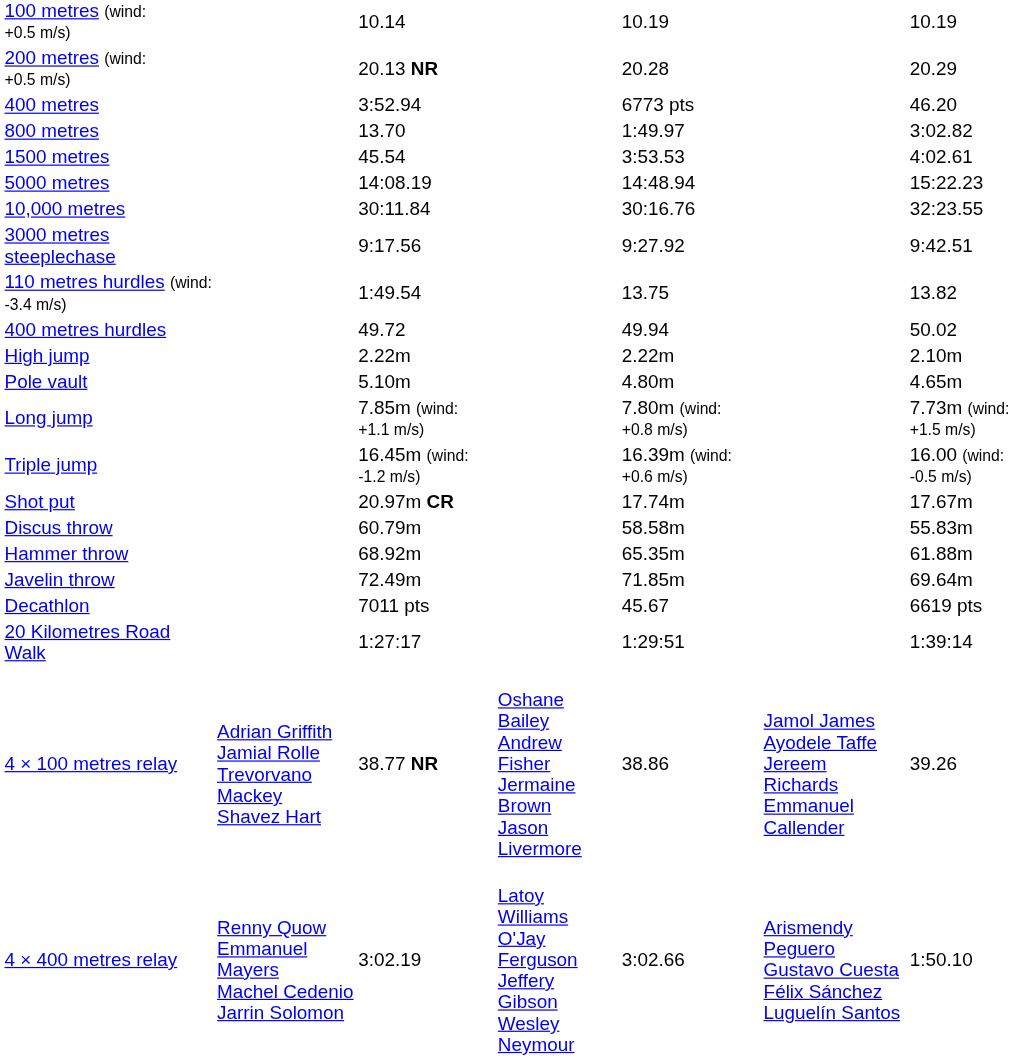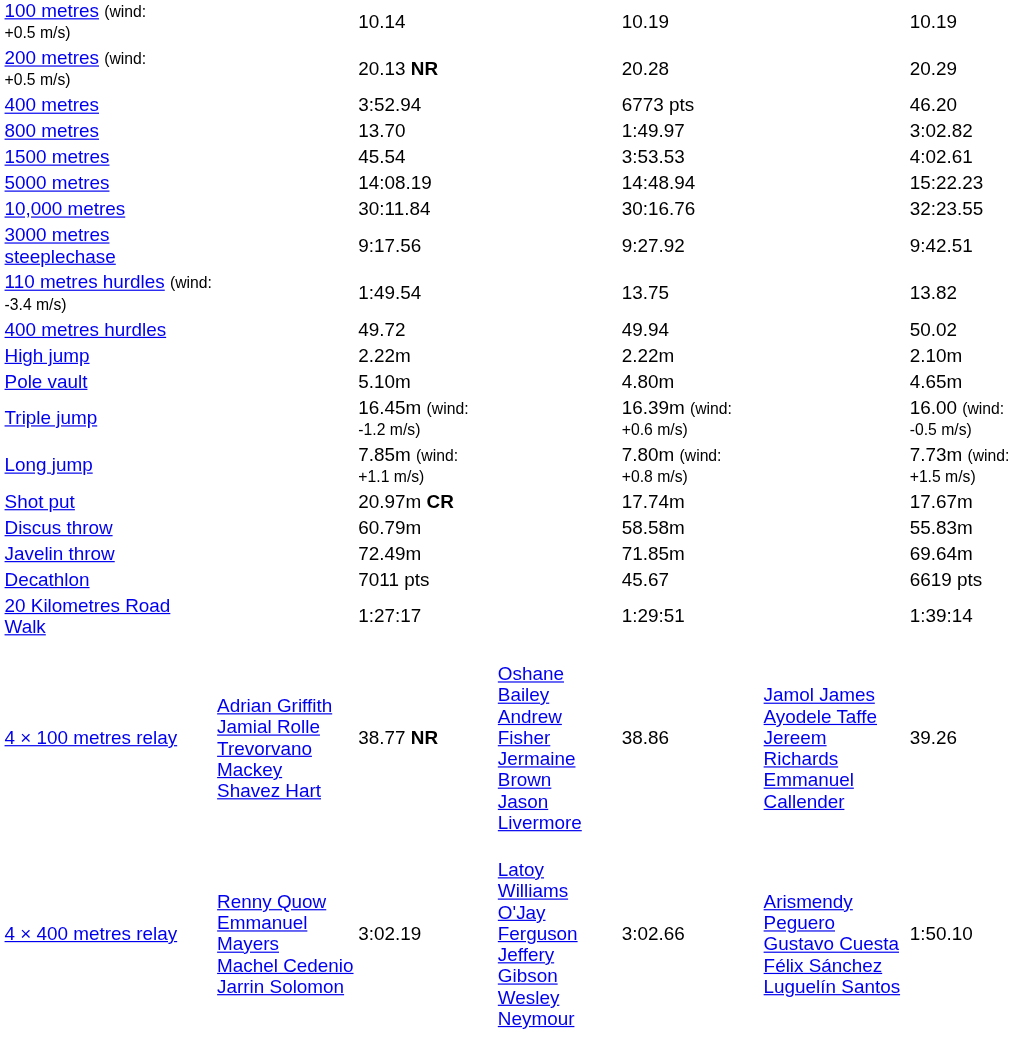 <table>
 <tr>
 <td><a href='#'>100 metres</a> <small>(wind: +0.5 m/s)</small></td>
 <td></td>
 <td>10.14</td>
 <td></td>
 <td>10.19</td>
 <td></td>
 <td>10.19</td>
 </tr>
 <tr>
 <td><a href='#'>200 metres</a> <small>(wind: +0.5 m/s)</small></td>
 <td></td>
 <td>20.13 <strong>NR</strong></td>
 <td></td>
 <td>20.28</td>
 <td></td>
 <td>20.29</td>
 </tr>
 <tr>
 <td><a href='#'>400 metres</a></td>
 <td></td>
 <td>3:52.94</td>
 <td></td>
 <td>6773 pts</td>
 <td></td>
 <td>46.20</td>
 </tr>
 <tr>
 <td><a href='#'>800 metres</a></td>
 <td></td>
 <td>13.70</td>
 <td></td>
 <td>1:49.97</td>
 <td></td>
 <td>3:02.82</td>
 </tr>
 <tr>
 <td><a href='#'>1500 metres</a></td>
 <td></td>
 <td>45.54</td>
 <td></td>
 <td>3:53.53</td>
 <td></td>
 <td>4:02.61</td>
 </tr>
 <tr>
 <td><a href='#'>5000 metres</a></td>
 <td></td>
 <td>14:08.19</td>
 <td></td>
 <td>14:48.94</td>
 <td></td>
 <td>15:22.23</td>
 </tr>
 <tr>
 <td><a href='#'>10,000 metres</a></td>
 <td></td>
 <td>30:11.84</td>
 <td></td>
 <td>30:16.76</td>
 <td></td>
 <td>32:23.55</td>
 </tr>
 <tr>
 <td><a href='#'>3000 metres steeplechase</a></td>
 <td></td>
 <td>9:17.56</td>
 <td></td>
 <td>9:27.92</td>
 <td></td>
 <td>9:42.51</td>
 </tr>
 <tr>
 <td><a href='#'>110 metres hurdles</a> <small>(wind: -3.4 m/s)</small></td>
 <td></td>
 <td>1:49.54</td>
 <td></td>
 <td>13.75</td>
 <td></td>
 <td>13.82</td>
 </tr>
 <tr>
 <td><a href='#'>400 metres hurdles</a></td>
 <td></td>
 <td>49.72</td>
 <td></td>
 <td>49.94</td>
 <td></td>
 <td>50.02</td>
 </tr>
 <tr>
 <td><a href='#'>High jump</a></td>
 <td></td>
 <td>2.22m</td>
 <td></td>
 <td>2.22m</td>
 <td></td>
 <td>2.10m</td>
 </tr>
 <tr>
 <td><a href='#'>Pole vault</a></td>
 <td></td>
 <td>5.10m</td>
 <td></td>
 <td>4.80m</td>
 <td></td>
 <td>4.65m</td>
 </tr>
 <tr>
+<td><a href='#'>Triple jump</a></td>
+<td></td>
+<td>16.45m <small>(wind: -1.2 m/s)</small></td>
+<td></td>
+<td>16.39m <small>(wind: +0.6 m/s)</small></td>
+<td></td>
+<td>16.00 <small>(wind: -0.5 m/s)</small></td>
+</tr>
+<tr>
 <td><a href='#'>Long jump</a></td>
 <td></td>
 <td>7.85m <small>(wind: +1.1 m/s)</small></td>
 <td></td>
 <td>7.80m <small>(wind: +0.8 m/s)</small></td>
 <td></td>
 <td>7.73m <small>(wind: +1.5 m/s)</small></td>
-</tr>
-<tr>
-<td><a href='#'>Triple jump</a></td>
-<td></td>
-<td>16.45m <small>(wind: -1.2 m/s)</small></td>
-<td></td>
-<td>16.39m <small>(wind: +0.6 m/s)</small></td>
-<td></td>
-<td>16.00 <small>(wind: -0.5 m/s)</small></td>
 </tr>
 <tr>
 <td><a href='#'>Shot put</a></td>
 <td></td>
 <td>20.97m <strong>CR</strong></td>
 <td></td>
 <td>17.74m</td>
 <td></td>
 <td>17.67m</td>
 </tr>
 <tr>
 <td><a href='#'>Discus throw</a></td>
 <td></td>
 <td>60.79m</td>
 <td></td>
 <td>58.58m</td>
 <td></td>
 <td>55.83m</td>
-</tr>
-<tr>
-<td><a href='#'>Hammer throw</a></td>
-<td></td>
-<td>68.92m</td>
-<td></td>
-<td>65.35m</td>
-<td></td>
-<td>61.88m</td>
 </tr>
 <tr>
 <td><a href='#'>Javelin throw</a></td>
 <td></td>
 <td>72.49m</td>
 <td></td>
 <td>71.85m</td>
 <td></td>
 <td>69.64m</td>
 </tr>
 <tr>
 <td><a href='#'>Decathlon</a></td>
 <td></td>
 <td>7011 pts</td>
 <td></td>
 <td>45.67</td>
 <td></td>
 <td>6619 pts</td>
 </tr>
 <tr>
 <td><a href='#'>20 Kilometres Road Walk</a></td>
 <td></td>
 <td>1:27:17</td>
 <td></td>
 <td>1:29:51</td>
 <td></td>
 <td>1:39:14</td>
 </tr>
 <tr>
 <td><a href='#'>4 × 100 metres relay</a></td>
 <td> <br> <a href='#'>Adrian Griffith</a> <br> <a href='#'>Jamial Rolle</a> <br> <a href='#'>Trevorvano Mackey</a> <br> <a href='#'>Shavez Hart</a></td>
 <td>38.77 <strong>NR</strong></td>
 <td> <br> <a href='#'>Oshane Bailey</a> <br> <a href='#'>Andrew Fisher</a> <br> <a href='#'>Jermaine Brown</a> <br> <a href='#'>Jason Livermore</a></td>
 <td>38.86</td>
 <td> <br> <a href='#'>Jamol James</a> <br> <a href='#'>Ayodele Taffe</a> <br> <a href='#'>Jereem Richards</a> <br> <a href='#'>Emmanuel Callender</a></td>
 <td>39.26</td>
 </tr>
 <tr>
 <td><a href='#'>4 × 400 metres relay</a></td>
 <td> <br> <a href='#'>Renny Quow</a> <br> <a href='#'>Emmanuel Mayers</a> <br> <a href='#'>Machel Cedenio</a> <br> <a href='#'>Jarrin Solomon</a></td>
 <td>3:02.19</td>
 <td> <br> <a href='#'>Latoy Williams</a> <br> <a href='#'>O'Jay Ferguson</a> <br> <a href='#'>Jeffery Gibson</a> <br> <a href='#'>Wesley Neymour</a></td>
 <td>3:02.66</td>
 <td> <br> <a href='#'>Arismendy Peguero</a> <br> <a href='#'>Gustavo Cuesta</a> <br> <a href='#'>Félix Sánchez</a> <br> <a href='#'>Luguelín Santos</a></td>
 <td>1:50.10</td>
 </tr>
 </table>
